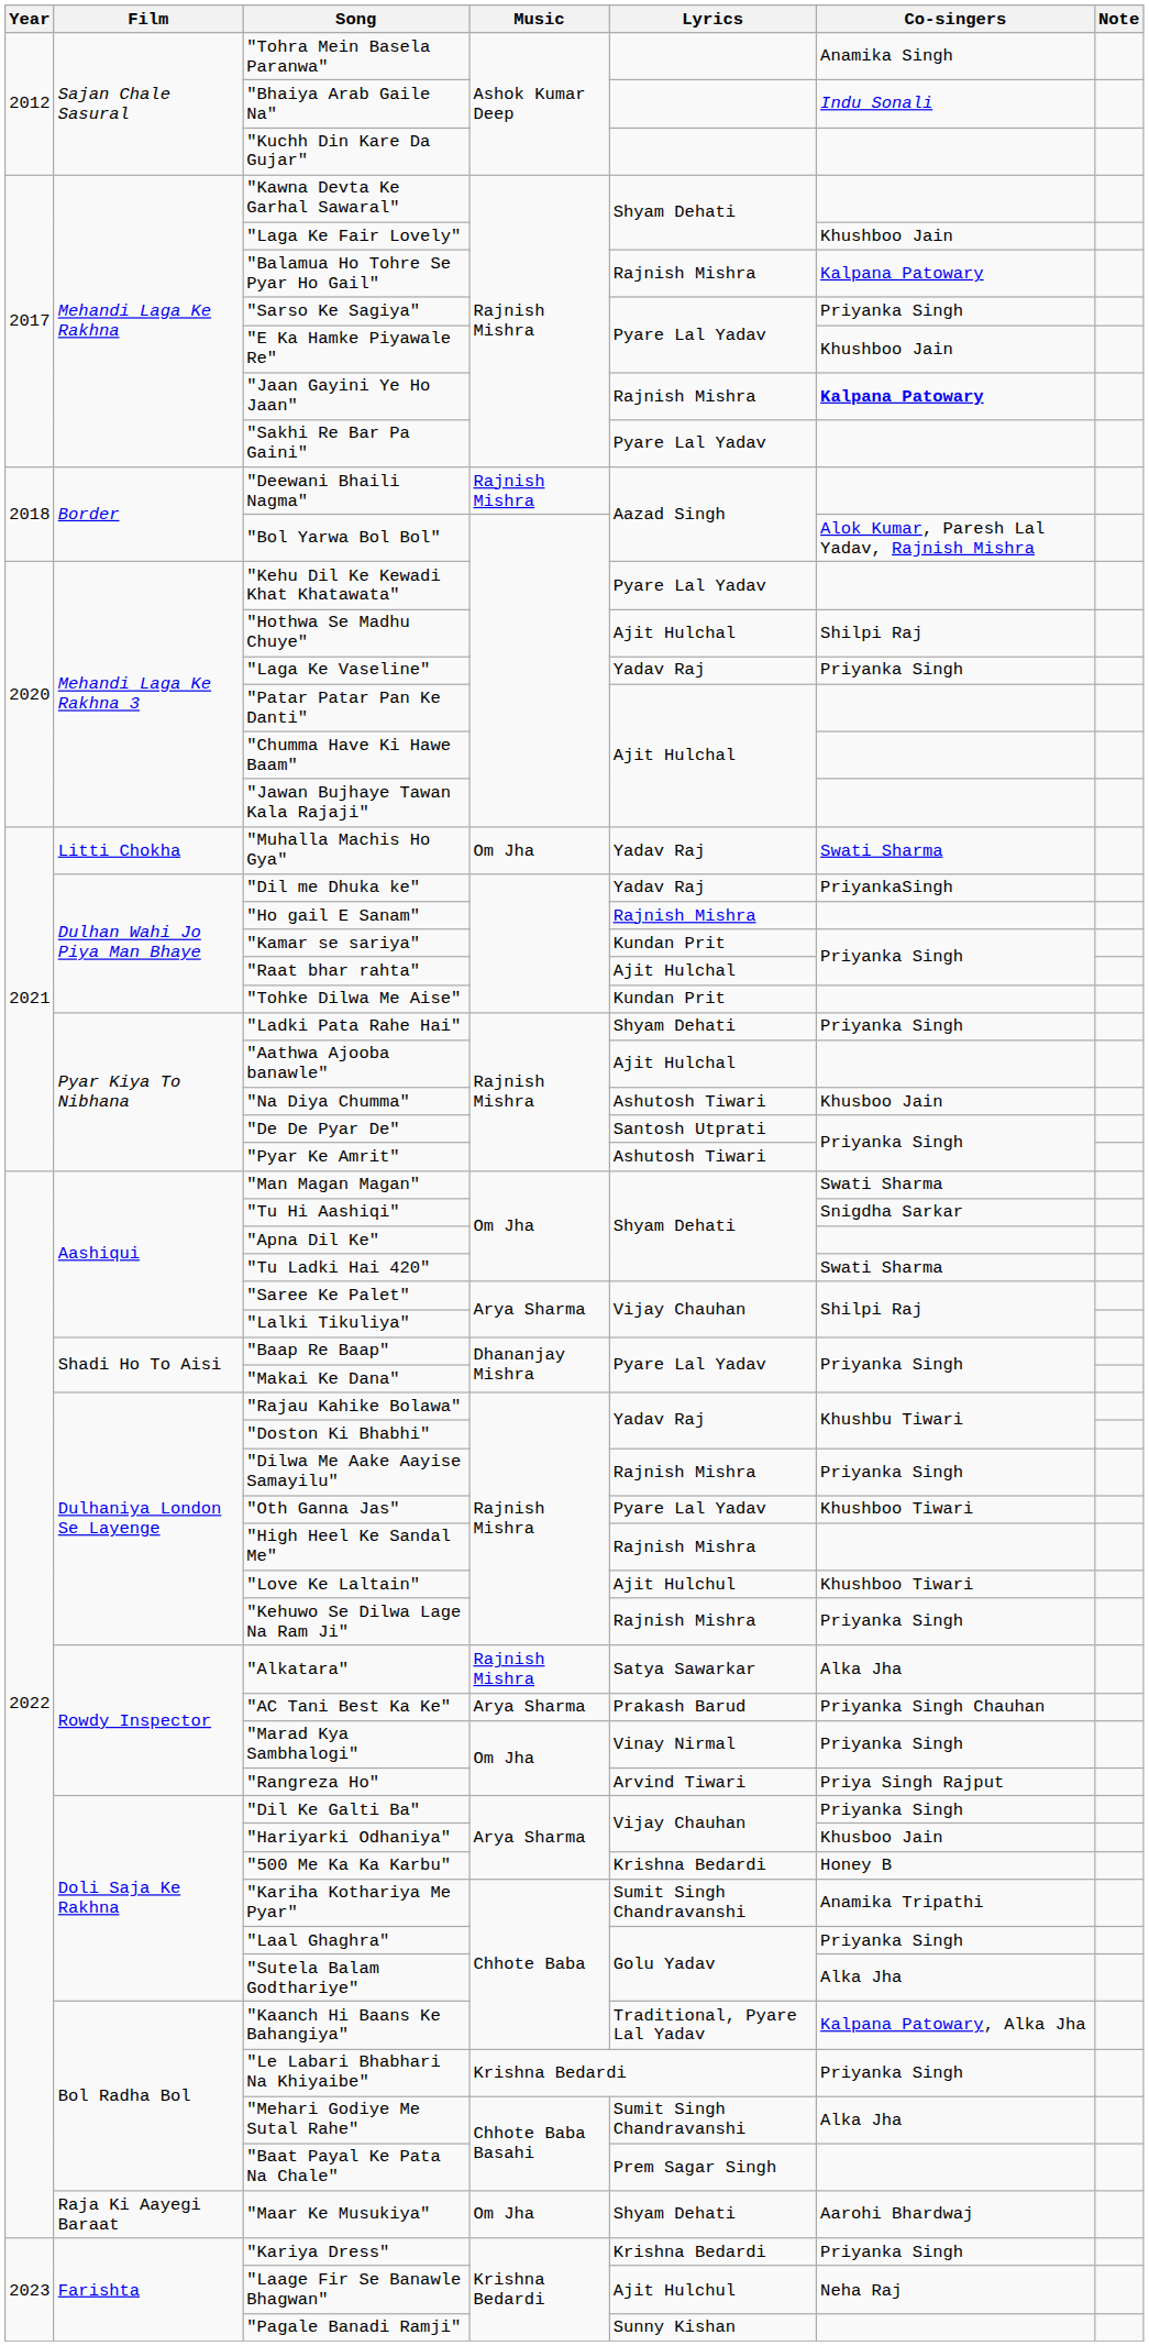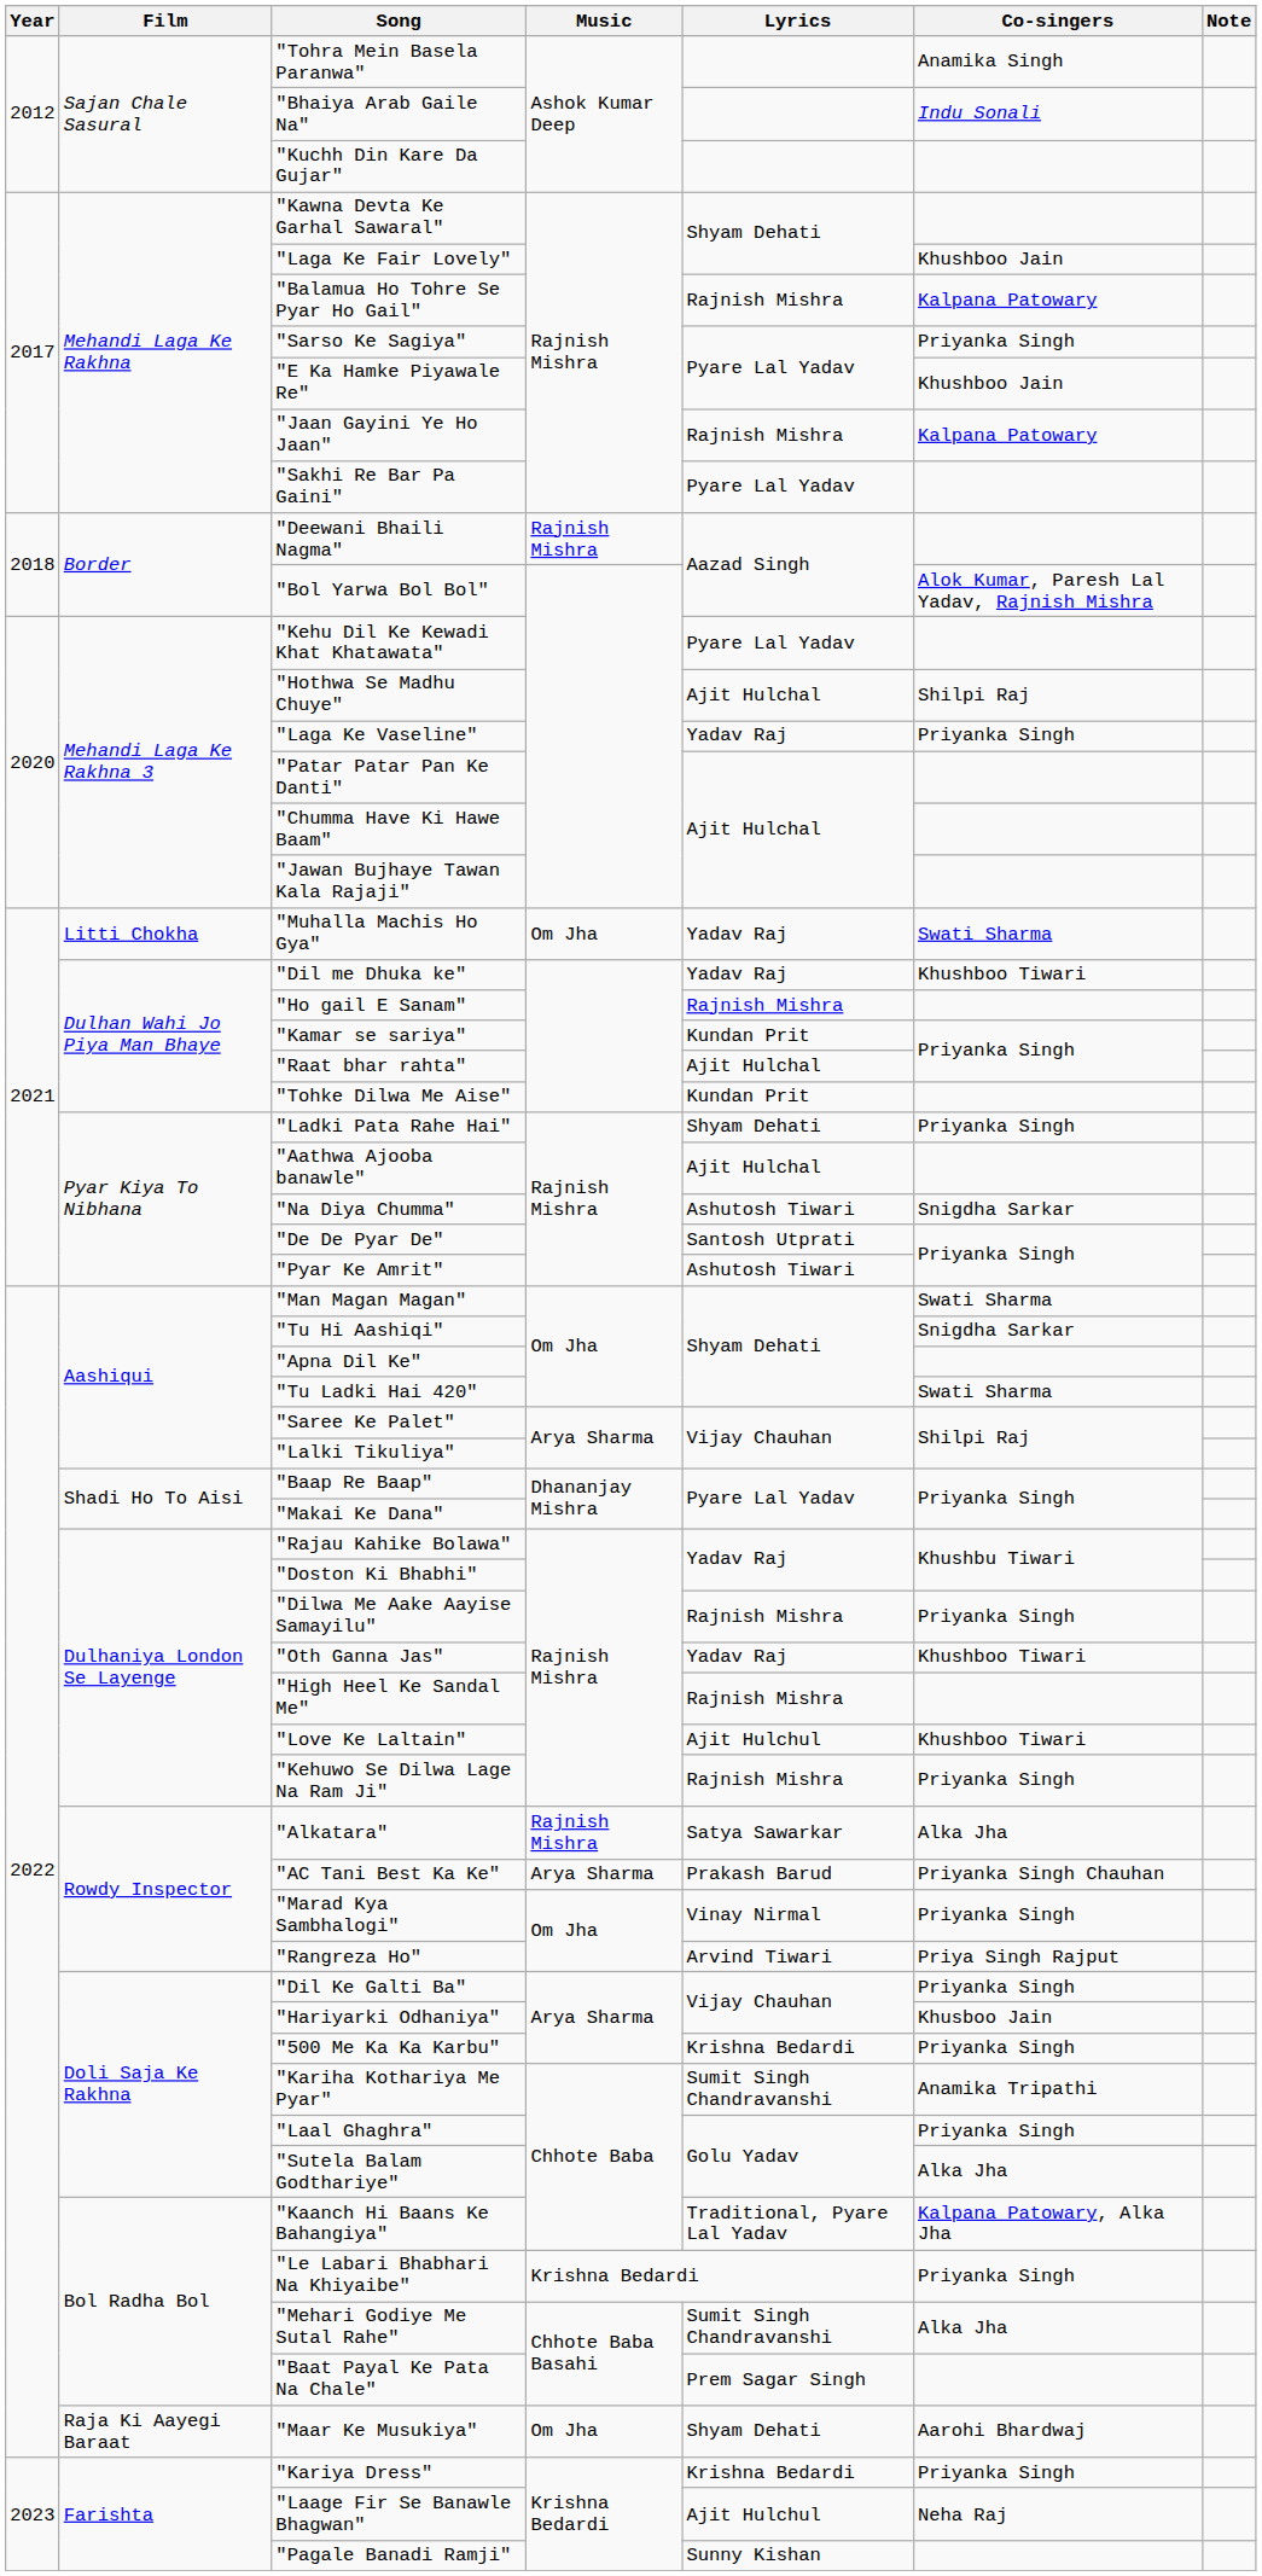 <table class="wikitable sortable">
 <tr style="background:#cccccf; text-align:center;">
 <th>Year</th>
 <th>Film</th>
 <th>Song</th>
 <th>Music</th>
 <th>Lyrics</th>
 <th>Co-singers</th>
 <th>Note</th>
 </tr>
 <tr>
 <td rowspan="3">2012</td>
 <td rowspan="3"><em>Sajan Chale Sasural</em></td>
 <td>"Tohra Mein Basela Paranwa"</td>
 <td rowspan="3">Ashok Kumar Deep</td>
 <td></td>
 <td>Anamika Singh</td>
 <td></td>
 </tr>
 <tr>
 <td>"Bhaiya Arab Gaile Na"</td>
 <td></td>
 <td><em><a href='#'>Indu Sonali</a></em></td>
 <td></td>
 </tr>
 <tr>
 <td>"Kuchh Din Kare Da Gujar"</td>
 <td></td>
 <td></td>
 <td></td>
 </tr>
 <tr>
 <td rowspan="7">2017</td>
 <td rowspan="7"><em><a href='#'>Mehandi Laga Ke Rakhna</a></em></td>
 <td>"Kawna Devta Ke Garhal Sawaral"</td>
 <td rowspan="7">Rajnish Mishra</td>
 <td rowspan="2">Shyam Dehati</td>
 <td></td>
 <td></td>
 </tr>
 <tr>
 <td>"Laga Ke Fair Lovely"</td>
 <td>Khushboo Jain</td>
 <td></td>
 </tr>
 <tr>
 <td>"Balamua Ho Tohre Se Pyar Ho Gail"</td>
 <td>Rajnish Mishra</td>
 <td><a href='#'>Kalpana Patowary</a></td>
 <td></td>
 </tr>
 <tr>
 <td>"Sarso Ke Sagiya"</td>
 <td rowspan="2">Pyare Lal Yadav</td>
 <td>Priyanka Singh</td>
 <td></td>
 </tr>
 <tr>
 <td>"E Ka Hamke Piyawale Re"</td>
 <td>Khushboo Jain</td>
 <td></td>
 </tr>
 <tr>
 <td>"Jaan Gayini Ye Ho Jaan"</td>
 <td>Rajnish Mishra</td>
-<td><strong><a href='#'>Kalpana Patowary</a></strong></td>
+<td><a href='#'>Kalpana Patowary</a></td>
 <td></td>
 </tr>
 <tr>
 <td>"Sakhi Re Bar Pa Gaini"</td>
 <td>Pyare Lal Yadav</td>
 <td></td>
 <td></td>
 </tr>
 <tr>
 <td rowspan="2">2018</td>
 <td rowspan="2"><em><a href='#'>Border</a></em></td>
 <td>"Deewani Bhaili Nagma"</td>
 <td><a href='#'>Rajnish Mishra</a></td>
 <td rowspan="2">Aazad Singh</td>
 <td></td>
 <td></td>
 </tr>
 <tr>
 <td>"Bol Yarwa Bol Bol"</td>
 <td rowspan="7"></td>
 <td><a href='#'>Alok Kumar</a>, Paresh Lal Yadav, <a href='#'>Rajnish Mishra</a></td>
 <td></td>
 </tr>
 <tr>
 <td rowspan="6">2020</td>
 <td rowspan="6"><em><a href='#'>Mehandi Laga Ke Rakhna 3</a></em></td>
 <td>"Kehu Dil Ke Kewadi Khat Khatawata"</td>
 <td>Pyare Lal Yadav</td>
 <td></td>
 <td></td>
 </tr>
 <tr>
 <td>"Hothwa Se Madhu Chuye"</td>
 <td>Ajit Hulchal</td>
 <td>Shilpi Raj</td>
 <td></td>
 </tr>
 <tr>
 <td>"Laga Ke Vaseline"</td>
 <td>Yadav Raj</td>
 <td>Priyanka Singh</td>
 <td></td>
 </tr>
 <tr>
 <td>"Patar Patar Pan Ke Danti"</td>
 <td rowspan="3">Ajit Hulchal</td>
 <td></td>
 <td></td>
 </tr>
 <tr>
 <td>"Chumma Have Ki Hawe Baam"</td>
 <td></td>
 <td></td>
 </tr>
 <tr>
 <td>"Jawan Bujhaye Tawan Kala Rajaji"</td>
 <td></td>
 <td></td>
 </tr>
 <tr>
 <td rowspan="11">2021</td>
 <td><a href='#'>Litti Chokha</a></td>
 <td>"Muhalla Machis Ho Gya"</td>
 <td>Om Jha</td>
 <td>Yadav Raj</td>
 <td><a href='#'>Swati Sharma</a></td>
 <td></td>
 </tr>
 <tr>
 <td rowspan="5"><em><a href='#'>Dulhan Wahi Jo Piya Man Bhaye</a></em></td>
 <td>"Dil me Dhuka ke"</td>
 <td rowspan="5"></td>
 <td>Yadav Raj</td>
-<td>PriyankaSingh</td>
+<td>Khushboo Tiwari</td>
 <td></td>
 </tr>
 <tr>
 <td>"Ho gail E Sanam"</td>
 <td><a href='#'>Rajnish Mishra</a></td>
 <td></td>
 <td></td>
 </tr>
 <tr>
 <td>"Kamar se sariya"</td>
 <td>Kundan Prit</td>
 <td rowspan="2">Priyanka Singh</td>
 <td></td>
 </tr>
 <tr>
 <td>"Raat bhar rahta"</td>
 <td>Ajit Hulchal</td>
 <td></td>
 </tr>
 <tr>
 <td>"Tohke Dilwa Me Aise"</td>
 <td>Kundan Prit</td>
 <td></td>
 <td></td>
 </tr>
 <tr>
 <td rowspan="5"><em>Pyar Kiya To Nibhana</em></td>
 <td>"Ladki Pata Rahe Hai"</td>
 <td rowspan="5">Rajnish Mishra</td>
 <td>Shyam Dehati</td>
 <td>Priyanka Singh</td>
 <td></td>
 </tr>
 <tr>
 <td>"Aathwa Ajooba banawle"</td>
 <td>Ajit Hulchal</td>
 <td></td>
 <td></td>
 </tr>
 <tr>
 <td>"Na Diya Chumma"</td>
 <td>Ashutosh Tiwari</td>
-<td>Khusboo Jain</td>
+<td>Snigdha Sarkar</td>
 <td></td>
 </tr>
 <tr>
 <td>"De De Pyar De"</td>
 <td>Santosh Utprati</td>
 <td rowspan="2">Priyanka Singh</td>
 <td></td>
 </tr>
 <tr>
 <td>"Pyar Ke Amrit"</td>
 <td>Ashutosh Tiwari</td>
 <td></td>
 </tr>
 <tr>
 <td rowspan="30">2022</td>
 <td rowspan="6"><a href='#'>Aashiqui</a></td>
 <td>"Man Magan Magan"</td>
 <td rowspan="4">Om Jha</td>
 <td rowspan="4">Shyam Dehati</td>
 <td>Swati Sharma</td>
 <td></td>
 </tr>
 <tr>
 <td>"Tu Hi Aashiqi"</td>
 <td>Snigdha Sarkar</td>
 <td></td>
 </tr>
 <tr>
 <td>"Apna Dil Ke"</td>
 <td></td>
 <td></td>
 </tr>
 <tr>
 <td>"Tu Ladki Hai 420"</td>
 <td>Swati Sharma</td>
 <td></td>
 </tr>
 <tr>
 <td>"Saree Ke Palet"</td>
 <td rowspan="2">Arya Sharma</td>
 <td rowspan="2">Vijay Chauhan</td>
 <td rowspan="2">Shilpi Raj</td>
 <td></td>
 </tr>
 <tr>
 <td>"Lalki Tikuliya"</td>
 <td></td>
 </tr>
 <tr>
 <td rowspan="2">Shadi Ho To Aisi</td>
 <td>"Baap Re Baap"</td>
 <td rowspan="2">Dhananjay Mishra</td>
 <td rowspan="2">Pyare Lal Yadav</td>
 <td rowspan="2">Priyanka Singh</td>
 <td></td>
 </tr>
 <tr>
 <td>"Makai Ke Dana"</td>
 <td></td>
 </tr>
 <tr>
 <td rowspan="7"><a href='#'>Dulhaniya London Se Layenge</a></td>
 <td>"Rajau Kahike Bolawa"</td>
 <td rowspan="7">Rajnish Mishra</td>
 <td rowspan="2">Yadav Raj</td>
 <td rowspan="2">Khushbu Tiwari</td>
 <td></td>
 </tr>
 <tr>
 <td>"Doston Ki Bhabhi"</td>
 <td></td>
 </tr>
 <tr>
 <td>"Dilwa Me Aake Aayise Samayilu"</td>
 <td>Rajnish Mishra</td>
 <td>Priyanka Singh</td>
 <td></td>
 </tr>
 <tr>
 <td>"Oth Ganna Jas"</td>
-<td>Pyare Lal Yadav</td>
+<td>Yadav Raj</td>
 <td>Khushboo Tiwari</td>
 <td></td>
 </tr>
 <tr>
 <td>"High Heel Ke Sandal Me"</td>
 <td>Rajnish Mishra</td>
 <td></td>
 <td></td>
 </tr>
 <tr>
 <td>"Love Ke Laltain"</td>
 <td>Ajit Hulchul</td>
 <td>Khushboo Tiwari</td>
 <td></td>
 </tr>
 <tr>
 <td>"Kehuwo Se Dilwa Lage Na Ram Ji"</td>
 <td>Rajnish Mishra</td>
 <td>Priyanka Singh</td>
 <td></td>
 </tr>
 <tr>
 <td rowspan="4"><a href='#'>Rowdy Inspector</a></td>
 <td>"Alkatara"</td>
 <td><a href='#'>Rajnish Mishra</a></td>
 <td>Satya Sawarkar</td>
 <td>Alka Jha</td>
 <td></td>
 </tr>
 <tr>
 <td>"AC Tani Best Ka Ke"</td>
 <td>Arya Sharma</td>
 <td>Prakash Barud</td>
 <td>Priyanka Singh Chauhan</td>
 <td></td>
 </tr>
 <tr>
 <td>"Marad Kya Sambhalogi"</td>
 <td rowspan="2">Om Jha</td>
 <td>Vinay Nirmal</td>
 <td>Priyanka Singh</td>
 <td></td>
 </tr>
 <tr>
 <td>"Rangreza Ho"</td>
 <td>Arvind Tiwari</td>
 <td>Priya Singh Rajput</td>
 <td></td>
 </tr>
 <tr>
 <td rowspan="6"><a href='#'>Doli Saja Ke Rakhna</a></td>
 <td>"Dil Ke Galti Ba"</td>
 <td rowspan="3">Arya Sharma</td>
 <td rowspan="2">Vijay Chauhan</td>
 <td>Priyanka Singh</td>
 <td></td>
 </tr>
 <tr>
 <td>"Hariyarki Odhaniya"</td>
 <td>Khusboo Jain</td>
 <td></td>
 </tr>
 <tr>
 <td>"500 Me Ka Ka Karbu"</td>
 <td>Krishna Bedardi</td>
-<td>Honey B</td>
+<td>Priyanka Singh</td>
 <td></td>
 </tr>
 <tr>
 <td>"Kariha Kothariya Me Pyar"</td>
 <td rowspan="4">Chhote Baba</td>
 <td>Sumit Singh Chandravanshi</td>
 <td>Anamika Tripathi</td>
 <td></td>
 </tr>
 <tr>
 <td>"Laal Ghaghra"</td>
 <td rowspan="2">Golu Yadav</td>
 <td>Priyanka Singh</td>
 <td></td>
 </tr>
 <tr>
 <td>"Sutela Balam Godthariye"</td>
 <td>Alka Jha</td>
 <td></td>
 </tr>
 <tr>
 <td rowspan="4">Bol Radha Bol</td>
 <td>"Kaanch Hi Baans Ke Bahangiya"</td>
 <td>Traditional, Pyare Lal Yadav</td>
 <td><a href='#'>Kalpana Patowary</a>, Alka Jha</td>
 <td></td>
 </tr>
 <tr>
 <td>"Le Labari Bhabhari Na Khiyaibe"</td>
 <td colspan="2">Krishna Bedardi</td>
 <td>Priyanka Singh</td>
 <td></td>
 </tr>
 <tr>
 <td>"Mehari Godiye Me Sutal Rahe"</td>
 <td rowspan="2">Chhote Baba Basahi</td>
 <td>Sumit Singh Chandravanshi</td>
 <td>Alka Jha</td>
 <td></td>
 </tr>
 <tr>
 <td>"Baat Payal Ke Pata Na Chale"</td>
 <td>Prem Sagar Singh</td>
 <td></td>
 <td></td>
 </tr>
 <tr>
 <td>Raja Ki Aayegi Baraat</td>
 <td>"Maar Ke Musukiya"</td>
 <td>Om Jha</td>
 <td>Shyam Dehati</td>
 <td>Aarohi Bhardwaj</td>
 <td></td>
 </tr>
 <tr>
 <td rowspan="3">2023</td>
 <td rowspan="3"><a href='#'>Farishta</a></td>
 <td>"Kariya Dress"</td>
 <td rowspan="3">Krishna Bedardi</td>
 <td>Krishna Bedardi</td>
 <td>Priyanka Singh</td>
 <td></td>
 </tr>
 <tr>
 <td>"Laage Fir Se Banawle Bhagwan"</td>
 <td>Ajit Hulchul</td>
 <td>Neha Raj</td>
 <td></td>
 </tr>
 <tr>
 <td>"Pagale Banadi Ramji"</td>
 <td>Sunny Kishan</td>
 <td></td>
 <td></td>
 </tr>
 </table>
